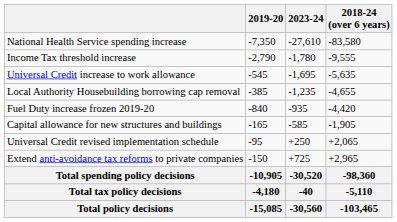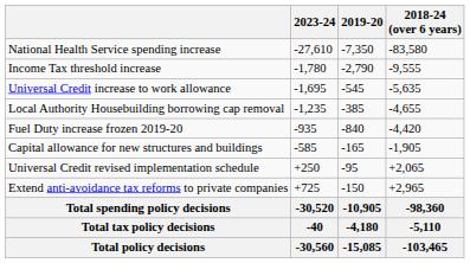 <table class="wikitable sortable" style="margin:0 0 10px 20px ; float:left; font-size:100% ; text-align:left ; ">
 <tr>
 <th class="unsortable"></th>
+<th>2023-24</th>
 <th>2019-20</th>
-<th>2023-24</th>
 <th>2018-24<br>(over 6 years)</th>
 </tr>
 <tr>
 <td>National Health Service spending increase</td>
+<td>-27,610</td>
 <td>-7,350</td>
-<td>-27,610</td>
 <td>-83,580</td>
 </tr>
 <tr>
 <td>Income Tax threshold increase</td>
+<td>-1,780</td>
 <td>-2,790</td>
-<td>-1,780</td>
 <td>-9,555</td>
 </tr>
 <tr>
 <td><a href='#'>Universal Credit</a> increase to work allowance</td>
+<td>-1,695</td>
 <td>-545</td>
-<td>-1,695</td>
 <td>-5,635</td>
 </tr>
 <tr>
 <td>Local Authority Housebuilding borrowing cap removal</td>
+<td>-1,235</td>
 <td>-385</td>
-<td>-1,235</td>
 <td>-4,655</td>
 </tr>
 <tr>
 <td>Fuel Duty increase frozen 2019-20</td>
+<td>-935</td>
 <td>-840</td>
-<td>-935</td>
 <td>-4,420</td>
 </tr>
 <tr>
 <td>Capital allowance for new structures and buildings</td>
+<td>-585</td>
 <td>-165</td>
-<td>-585</td>
 <td>-1,905</td>
 </tr>
 <tr>
 <td>Universal Credit revised implementation schedule</td>
+<td>+250</td>
 <td>-95</td>
-<td>+250</td>
 <td>+2,065</td>
 </tr>
 <tr>
 <td>Extend <a href='#'>anti-avoidance tax reforms</a> to private companies</td>
+<td>+725</td>
 <td>-150</td>
-<td>+725</td>
 <td>+2,965</td>
 </tr>
 <tr>
 <th>Total spending policy decisions</th>
+<th>-30,520</th>
 <th>-10,905</th>
-<th>-30,520</th>
 <th>-98,360</th>
 </tr>
 <tr>
 <th>Total tax policy decisions</th>
+<th>-40</th>
 <th>-4,180</th>
-<th>-40</th>
 <th>-5,110</th>
 </tr>
 <tr>
 <th>Total policy decisions</th>
+<th>-30,560</th>
 <th>-15,085</th>
-<th>-30,560</th>
 <th>-103,465</th>
 </tr>
 </table>
